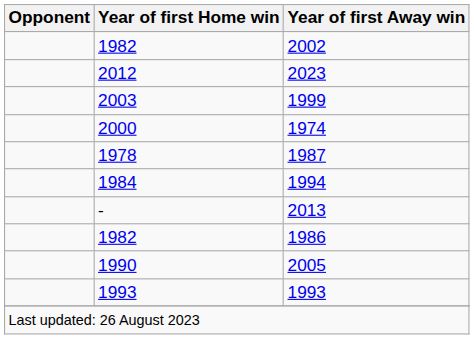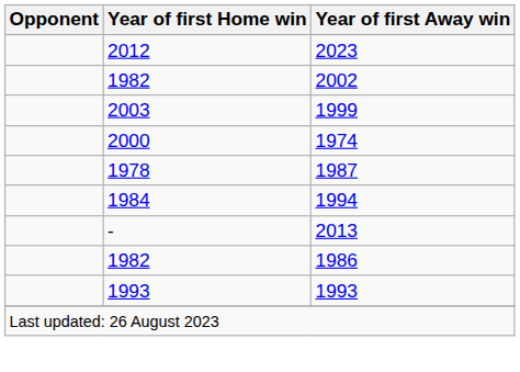 <table class="wikitable plainrowheaders sortable">
 <tr>
 <th>Opponent</th>
 <th>Year of first Home win</th>
 <th>Year of first Away win</th>
 </tr>
 <tr>
 <td></td>
-<td><a href='#'>1982</a></td>
-<td><a href='#'>2002</a></td>
+<td><a href='#'>2012</a></td>
+<td><a href='#'>2023</a></td>
 </tr>
 <tr>
 <td></td>
-<td><a href='#'>2012</a></td>
-<td><a href='#'>2023</a></td>
+<td><a href='#'>1982</a></td>
+<td><a href='#'>2002</a></td>
 </tr>
 <tr>
 <td></td>
 <td><a href='#'>2003</a></td>
 <td><a href='#'>1999</a></td>
 </tr>
 <tr>
 <td></td>
 <td><a href='#'>2000</a></td>
 <td><a href='#'>1974</a></td>
 </tr>
 <tr>
 <td></td>
 <td><a href='#'>1978</a></td>
 <td><a href='#'>1987</a></td>
 </tr>
 <tr>
 <td></td>
 <td><a href='#'>1984</a></td>
 <td><a href='#'>1994</a></td>
 </tr>
 <tr>
 <td></td>
 <td>-</td>
 <td><a href='#'>2013</a></td>
 </tr>
 <tr>
 <td></td>
 <td><a href='#'>1982</a></td>
 <td><a href='#'>1986</a></td>
 </tr>
 <tr>
 <td></td>
-<td><a href='#'>1990</a></td>
-<td><a href='#'>2005</a></td>
-</tr>
-<tr>
-<td></td>
 <td><a href='#'>1993</a></td>
 <td><a href='#'>1993</a></td>
 </tr>
 <tr>
 </tr>
 <tr class=sortbottom>
 <td colspan=3><small>Last updated: 26 August 2023</small></td>
 </tr>
 </table>
